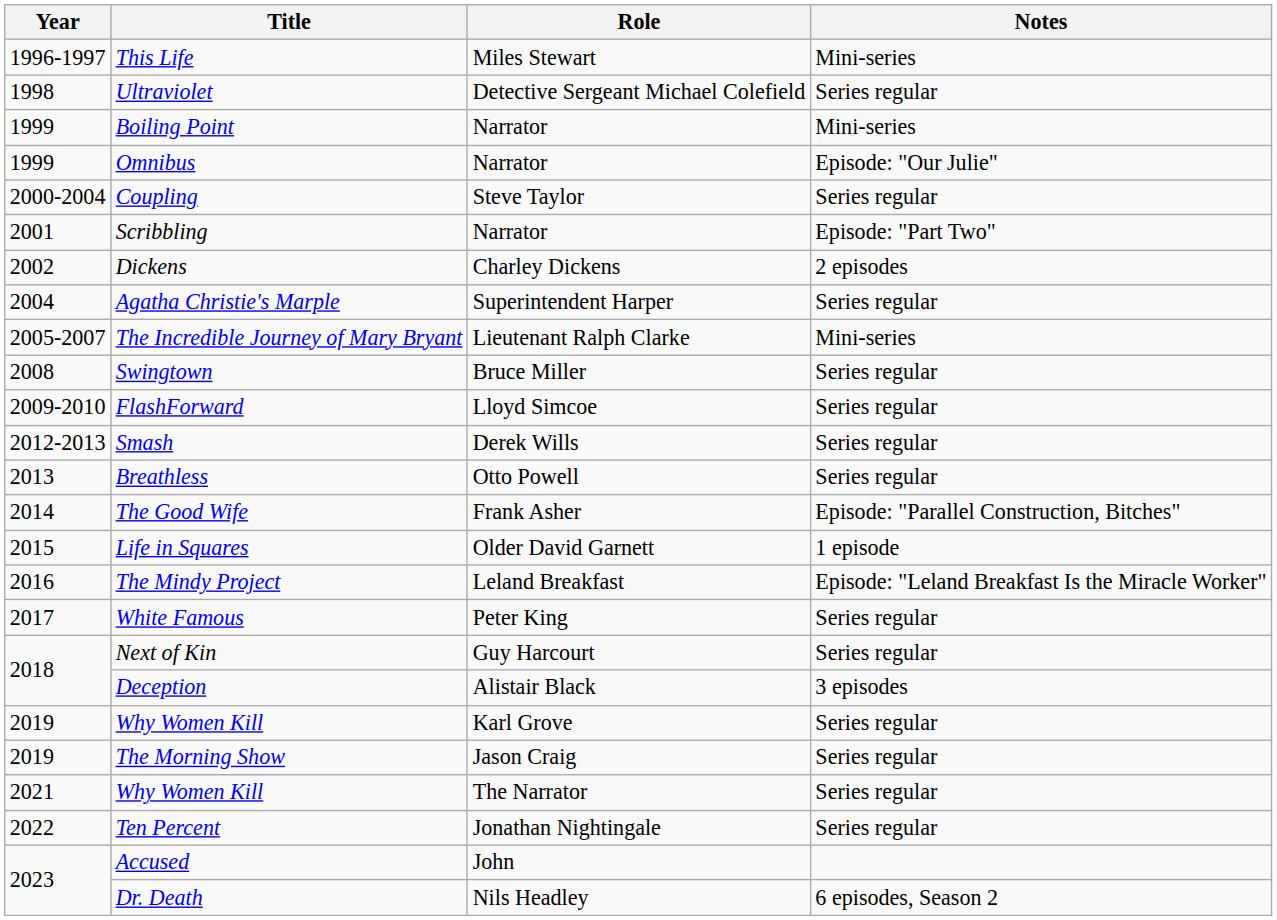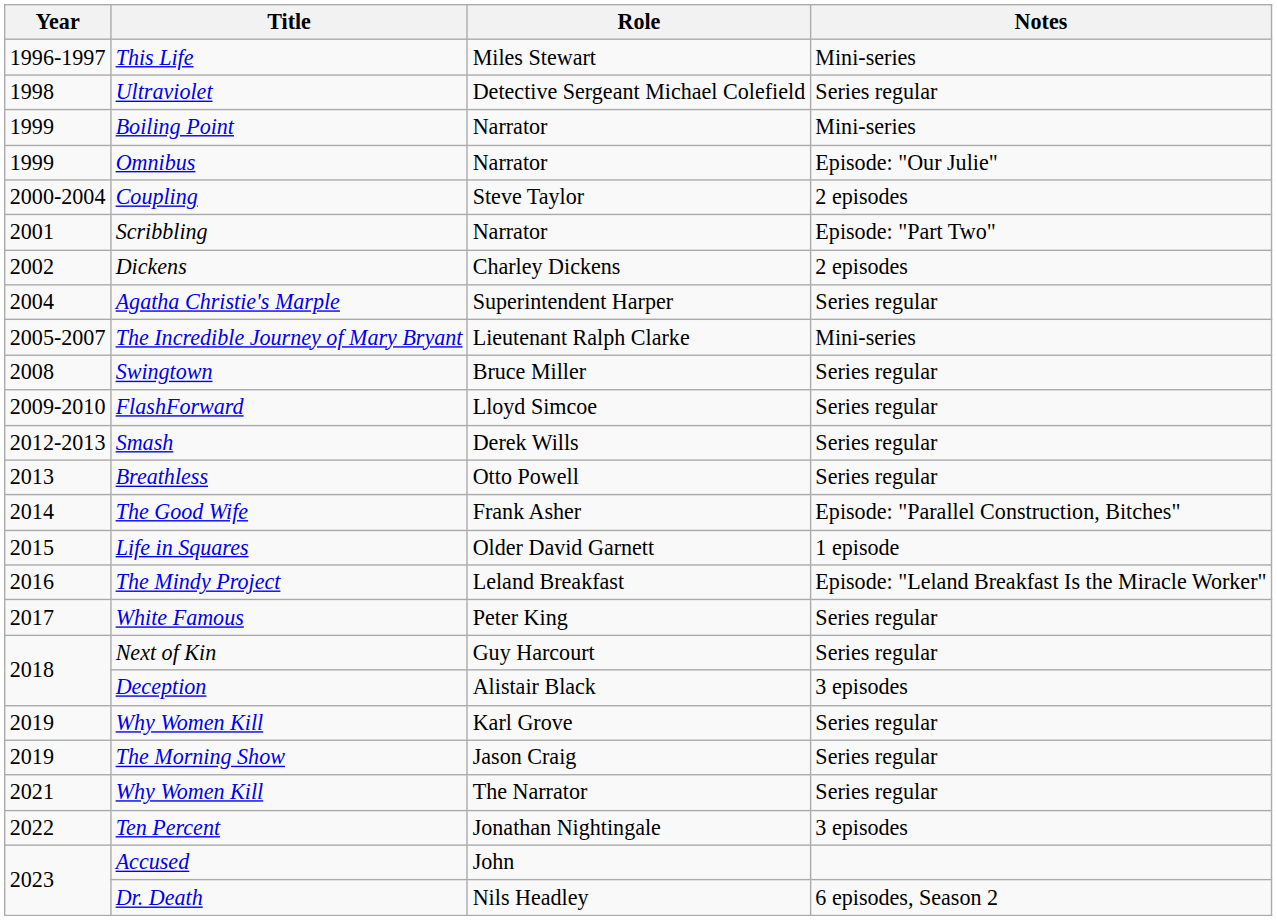 <table class="wikitable sortable">
 <tr>
 <th>Year</th>
 <th>Title</th>
 <th>Role</th>
 <th>Notes</th>
 </tr>
 <tr>
 <td>1996-1997</td>
 <td><em><a href='#'>This Life</a></em></td>
 <td>Miles Stewart</td>
 <td>Mini-series</td>
 </tr>
 <tr>
 <td>1998</td>
 <td><em><a href='#'>Ultraviolet</a></em></td>
 <td>Detective Sergeant Michael Colefield</td>
 <td>Series regular</td>
 </tr>
 <tr>
 <td>1999</td>
 <td><em><a href='#'>Boiling Point</a></em></td>
 <td>Narrator</td>
 <td>Mini-series</td>
 </tr>
 <tr>
 <td>1999</td>
 <td><em><a href='#'>Omnibus</a></em></td>
 <td>Narrator</td>
 <td>Episode: "Our Julie"</td>
 </tr>
 <tr>
 <td>2000-2004</td>
 <td><em><a href='#'>Coupling</a></em></td>
 <td>Steve Taylor</td>
-<td>Series regular</td>
+<td>2 episodes</td>
 </tr>
 <tr>
 <td>2001</td>
 <td><em>Scribbling</em></td>
 <td>Narrator</td>
 <td>Episode: "Part Two"</td>
 </tr>
 <tr>
 <td>2002</td>
 <td><em>Dickens</em></td>
 <td>Charley Dickens</td>
 <td>2 episodes</td>
 </tr>
 <tr>
 <td>2004</td>
 <td><em><a href='#'>Agatha Christie's Marple</a></em></td>
 <td>Superintendent Harper</td>
 <td>Series regular</td>
 </tr>
 <tr>
 <td>2005-2007</td>
 <td><em><a href='#'>The Incredible Journey of Mary Bryant</a></em></td>
 <td>Lieutenant Ralph Clarke</td>
 <td>Mini-series</td>
 </tr>
 <tr>
 <td>2008</td>
 <td><em><a href='#'>Swingtown</a></em></td>
 <td>Bruce Miller</td>
 <td>Series regular</td>
 </tr>
 <tr>
 <td>2009-2010</td>
 <td><em><a href='#'>FlashForward</a></em></td>
 <td>Lloyd Simcoe</td>
 <td>Series regular</td>
 </tr>
 <tr>
 <td>2012-2013</td>
 <td><em><a href='#'>Smash</a></em></td>
 <td>Derek Wills</td>
 <td>Series regular</td>
 </tr>
 <tr>
 <td>2013</td>
 <td><em><a href='#'>Breathless</a></em></td>
 <td>Otto Powell</td>
 <td>Series regular</td>
 </tr>
 <tr>
 <td>2014</td>
 <td><em><a href='#'>The Good Wife</a></em></td>
 <td>Frank Asher</td>
 <td>Episode: "Parallel Construction, Bitches"</td>
 </tr>
 <tr>
 <td>2015</td>
 <td><em><a href='#'>Life in Squares</a></em></td>
 <td>Older David Garnett</td>
 <td>1 episode</td>
 </tr>
 <tr>
 <td>2016</td>
 <td><em><a href='#'>The Mindy Project</a></em></td>
 <td>Leland Breakfast</td>
 <td>Episode: "Leland Breakfast Is the Miracle Worker"</td>
 </tr>
 <tr>
 <td>2017</td>
 <td><em><a href='#'>White Famous</a></em></td>
 <td>Peter King</td>
 <td>Series regular</td>
 </tr>
 <tr>
 <td rowspan="2">2018</td>
 <td><em>Next of Kin</em></td>
 <td>Guy Harcourt</td>
 <td>Series regular</td>
 </tr>
 <tr>
 <td><em><a href='#'>Deception</a></em></td>
 <td>Alistair Black</td>
 <td>3 episodes</td>
 </tr>
 <tr>
 <td>2019</td>
 <td><em><a href='#'>Why Women Kill</a></em></td>
 <td>Karl Grove</td>
 <td>Series regular</td>
 </tr>
 <tr>
 <td>2019</td>
 <td><em><a href='#'>The Morning Show</a></em></td>
 <td>Jason Craig</td>
 <td>Series regular</td>
 </tr>
 <tr>
 <td>2021</td>
 <td><em><a href='#'>Why Women Kill</a></em></td>
 <td>The Narrator</td>
 <td>Series regular</td>
 </tr>
 <tr>
 <td>2022</td>
 <td><em><a href='#'>Ten Percent</a></em></td>
 <td>Jonathan Nightingale</td>
-<td>Series regular</td>
+<td>3 episodes</td>
 </tr>
 <tr>
 <td rowspan="2">2023</td>
 <td><em><a href='#'>Accused</a></em></td>
 <td>John</td>
 </tr>
 <tr>
 <td><em><a href='#'>Dr. Death</a></em></td>
 <td>Nils Headley</td>
 <td>6 episodes, Season 2</td>
 </tr>
 </table>
